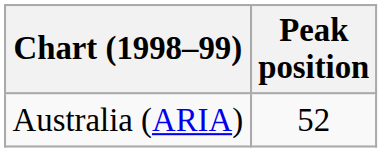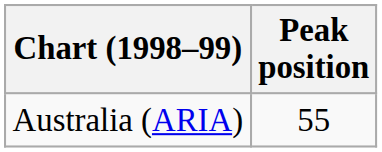 <table class="wikitable">
 <tr>
 <th>Chart (1998–99)</th>
 <th>Peak<br>position</th>
 </tr>
 <tr>
 <td>Australia (<a href='#'>ARIA</a>)</td>
-<td style="text-align:center;">52</td>
+<td style="text-align:center;">55</td>
 </tr>
 </table>
